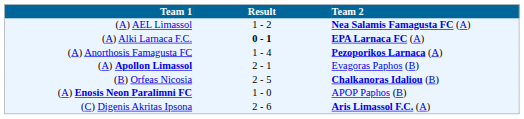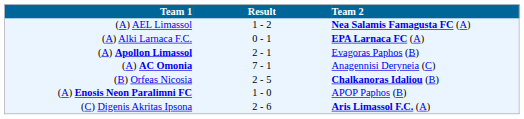 <table cellspacing="0" style="background: #EBF5FF; border: 1px #aaa solid; border-collapse: collapse; font-size: 95%;" width=60%>
 <tr bgcolor=#006699 style="color:white;">
 <th width=30% align="right">Team 1</th>
 <th width=22% align="center">Result</th>
 <th width=30% align="left">Team 2</th>
 </tr>
 <tr>
 <td align=right>(<a href='#'>A</a>) <a href='#'>AEL Limassol</a></td>
 <td align=center>1 - 2</td>
 <td align=left><strong><a href='#'>Nea Salamis Famagusta FC</a></strong> (<a href='#'>A</a>)</td>
 </tr>
 <tr>
 <td align=right>(<a href='#'>A</a>) <a href='#'>Alki Larnaca F.C.</a></td>
-<td align=center><strong>0 - 1</strong></td>
+<td align=center>0 - 1</td>
 <td align=left><strong><a href='#'>EPA Larnaca FC</a></strong> (<a href='#'>A</a>)</td>
-</tr>
-<tr>
-<td align=right>(<a href='#'>A</a>) <a href='#'>Anorthosis Famagusta FC</a></td>
-<td align=center>1 - 4</td>
-<td align=left><strong><a href='#'>Pezoporikos Larnaca</a></strong> (<a href='#'>A</a>)</td>
 </tr>
 <tr>
 <td align=right>(<a href='#'>A</a>) <strong><a href='#'>Apollon Limassol</a></strong></td>
 <td align=center>2 - 1</td>
 <td align=left><a href='#'>Evagoras Paphos</a> (<a href='#'>B</a>)</td>
+</tr>
+<tr>
+<td align=right>(<a href='#'>A</a>) <strong><a href='#'>AC Omonia</a></strong></td>
+<td align=center>7 - 1</td>
+<td align=left><a href='#'>Anagennisi Deryneia</a> (<a href='#'>C</a>)</td>
 </tr>
 <tr>
 <td align=right>(<a href='#'>B</a>) <a href='#'>Orfeas Nicosia</a></td>
 <td align=center>2 - 5</td>
 <td align=left><strong><a href='#'>Chalkanoras Idaliou</a></strong> (<a href='#'>B</a>)</td>
 </tr>
 <tr>
 <td align=right>(<a href='#'>A</a>) <strong><a href='#'>Enosis Neon Paralimni FC</a></strong></td>
 <td align=center>1 - 0</td>
 <td align=left><a href='#'>APOP Paphos</a> (<a href='#'>B</a>)</td>
 </tr>
 <tr>
 <td align=right>(<a href='#'>C</a>) <a href='#'>Digenis Akritas Ipsona</a></td>
 <td align=center>2 - 6</td>
 <td align=left><strong><a href='#'>Aris Limassol F.C.</a></strong> (<a href='#'>A</a>)</td>
 </tr>
 <tr>
 </tr>
 </table>
